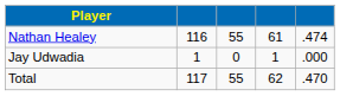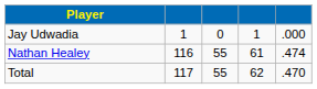 <table class="wikitable" style="text-align:center">
 <tr>
 <th style="background:#006bb6; color:#fff200" width="200px">Player</th>
 <th style="background:#006bb6; color:#fff200" width="40px"></th>
 <th style="background:#006bb6; color:#fff200" width="40px"></th>
 <th style="background:#006bb6; color:#fff200" width="40px"></th>
 <th style="background:#006bb6; color:#fff200" width="40px"></th>
 </tr>
 <tr>
+<td style="text-align:left">Jay Udwadia</td>
+<td>1</td>
+<td>0</td>
+<td>1</td>
+<td>.000</td>
+</tr>
+<tr>
 <td style="text-align:left"><a href='#'>Nathan Healey</a></td>
 <td>116</td>
 <td>55</td>
 <td>61</td>
 <td>.474</td>
-</tr>
-<tr>
-<td style="text-align:left">Jay Udwadia</td>
-<td>1</td>
-<td>0</td>
-<td>1</td>
-<td>.000</td>
 </tr>
 <tr>
 <td style="text-align:left">Total</td>
 <td>117</td>
 <td>55</td>
 <td>62</td>
 <td>.470</td>
 </tr>
 </table>
